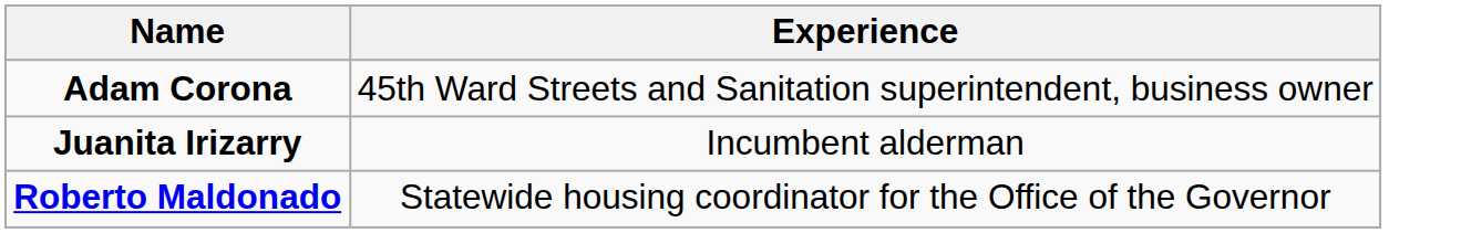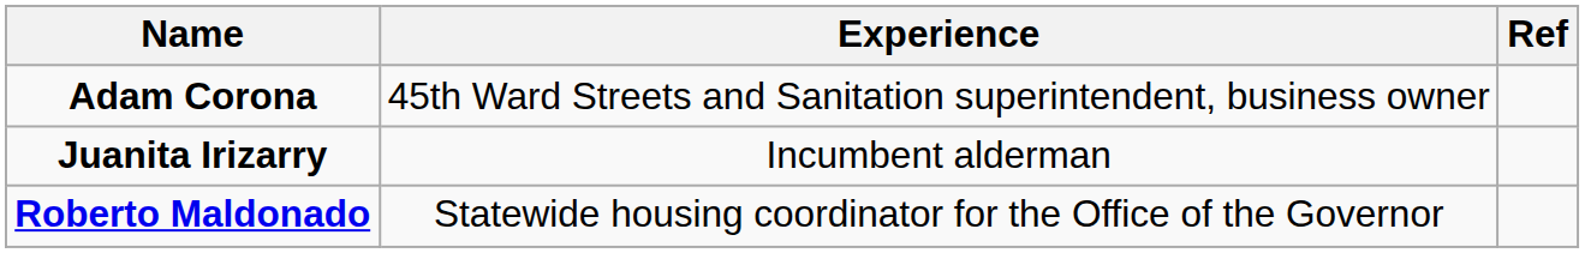 <table class="wikitable" style="text-align:center">
 <tr>
 <th>Name</th>
 <th>Experience</th>
+<th>Ref</th>
 </tr>
 <tr>
 <td><strong>Adam Corona</strong></td>
 <td>45th Ward Streets and Sanitation superintendent, business owner</td>
+<td></td>
 </tr>
 <tr>
 <td><strong>Juanita Irizarry</strong></td>
 <td>Incumbent alderman</td>
+<td></td>
 </tr>
 <tr>
 <td><strong><a href='#'>Roberto Maldonado</a></strong></td>
 <td>Statewide housing coordinator for the Office of the Governor</td>
+<td></td>
 </tr>
 </table>
